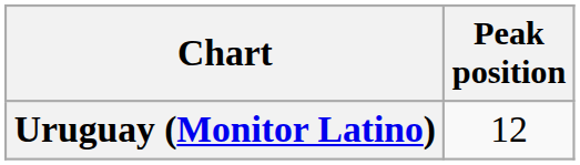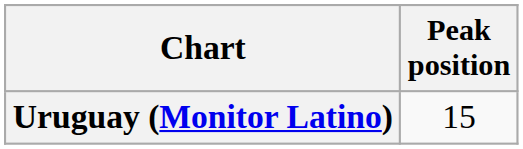 <table class="wikitable plainrowheaders" style="text-align:center;">
 <tr>
 <th>Chart</th>
 <th scope="col" style="width:2.5em;font-size:90%;">Peak position<br></th>
 </tr>
 <tr>
 <th scope="row">Uruguay (<a href='#'>Monitor Latino</a>)</th>
-<td>12</td>
+<td>15</td>
 </tr>
 </table>
